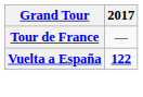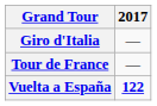 <table class="wikitable plainrowheaders">
 <tr>
 <th scope="col"><a href='#'>Grand Tour</a></th>
 <th scope="col">2017</th>
+</tr>
+<tr style="text-align:center;">
+<th scope="row"> <a href='#'>Giro d'Italia</a></th>
+<td>—</td>
 </tr>
 <tr style="text-align:center;">
 <th scope="row"> <a href='#'>Tour de France</a></th>
 <td>—</td>
 </tr>
 <tr style="text-align:center;">
 <th scope="row"> <a href='#'>Vuelta a España</a></th>
 <td><strong><a href='#'>122</a></strong></td>
 </tr>
 </table>
